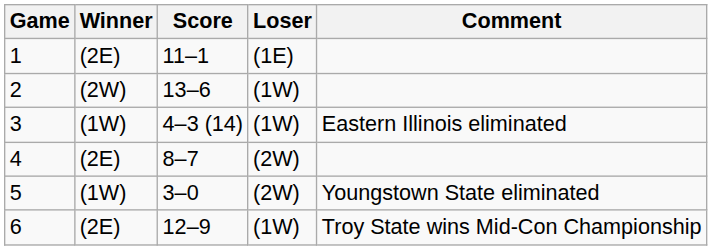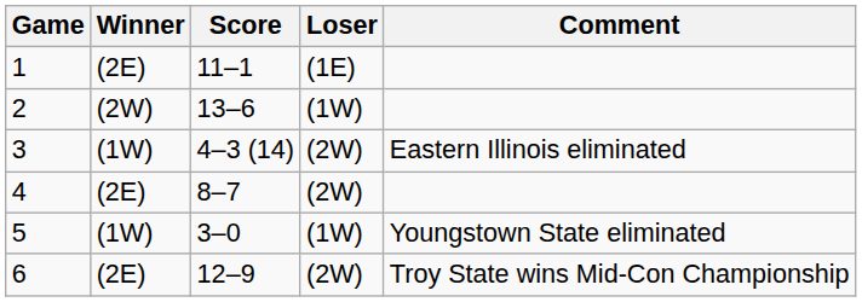 <table class=wikitable>
 <tr>
 <th>Game</th>
 <th>Winner</th>
 <th>Score</th>
 <th>Loser</th>
 <th>Comment</th>
 </tr>
 <tr>
 <td>1</td>
 <td>(2E) </td>
 <td>11–1</td>
 <td>(1E) </td>
 <td></td>
 </tr>
 <tr>
 <td>2</td>
 <td>(2W) </td>
 <td>13–6</td>
 <td>(1W) </td>
 <td></td>
 </tr>
 <tr>
 <td>3</td>
 <td>(1W) </td>
 <td>4–3 (14)</td>
-<td>(1W) </td>
+<td>(2W) </td>
 <td>Eastern Illinois eliminated</td>
 </tr>
 <tr>
 <td>4</td>
 <td>(2E) </td>
 <td>8–7</td>
 <td>(2W) </td>
 <td></td>
 </tr>
 <tr>
 <td>5</td>
 <td>(1W) </td>
 <td>3–0</td>
-<td>(2W) </td>
+<td>(1W) </td>
 <td>Youngstown State eliminated</td>
 </tr>
 <tr>
 <td>6</td>
 <td>(2E) </td>
 <td>12–9</td>
-<td>(1W) </td>
+<td>(2W) </td>
 <td>Troy State wins Mid-Con Championship</td>
 </tr>
 </table>
